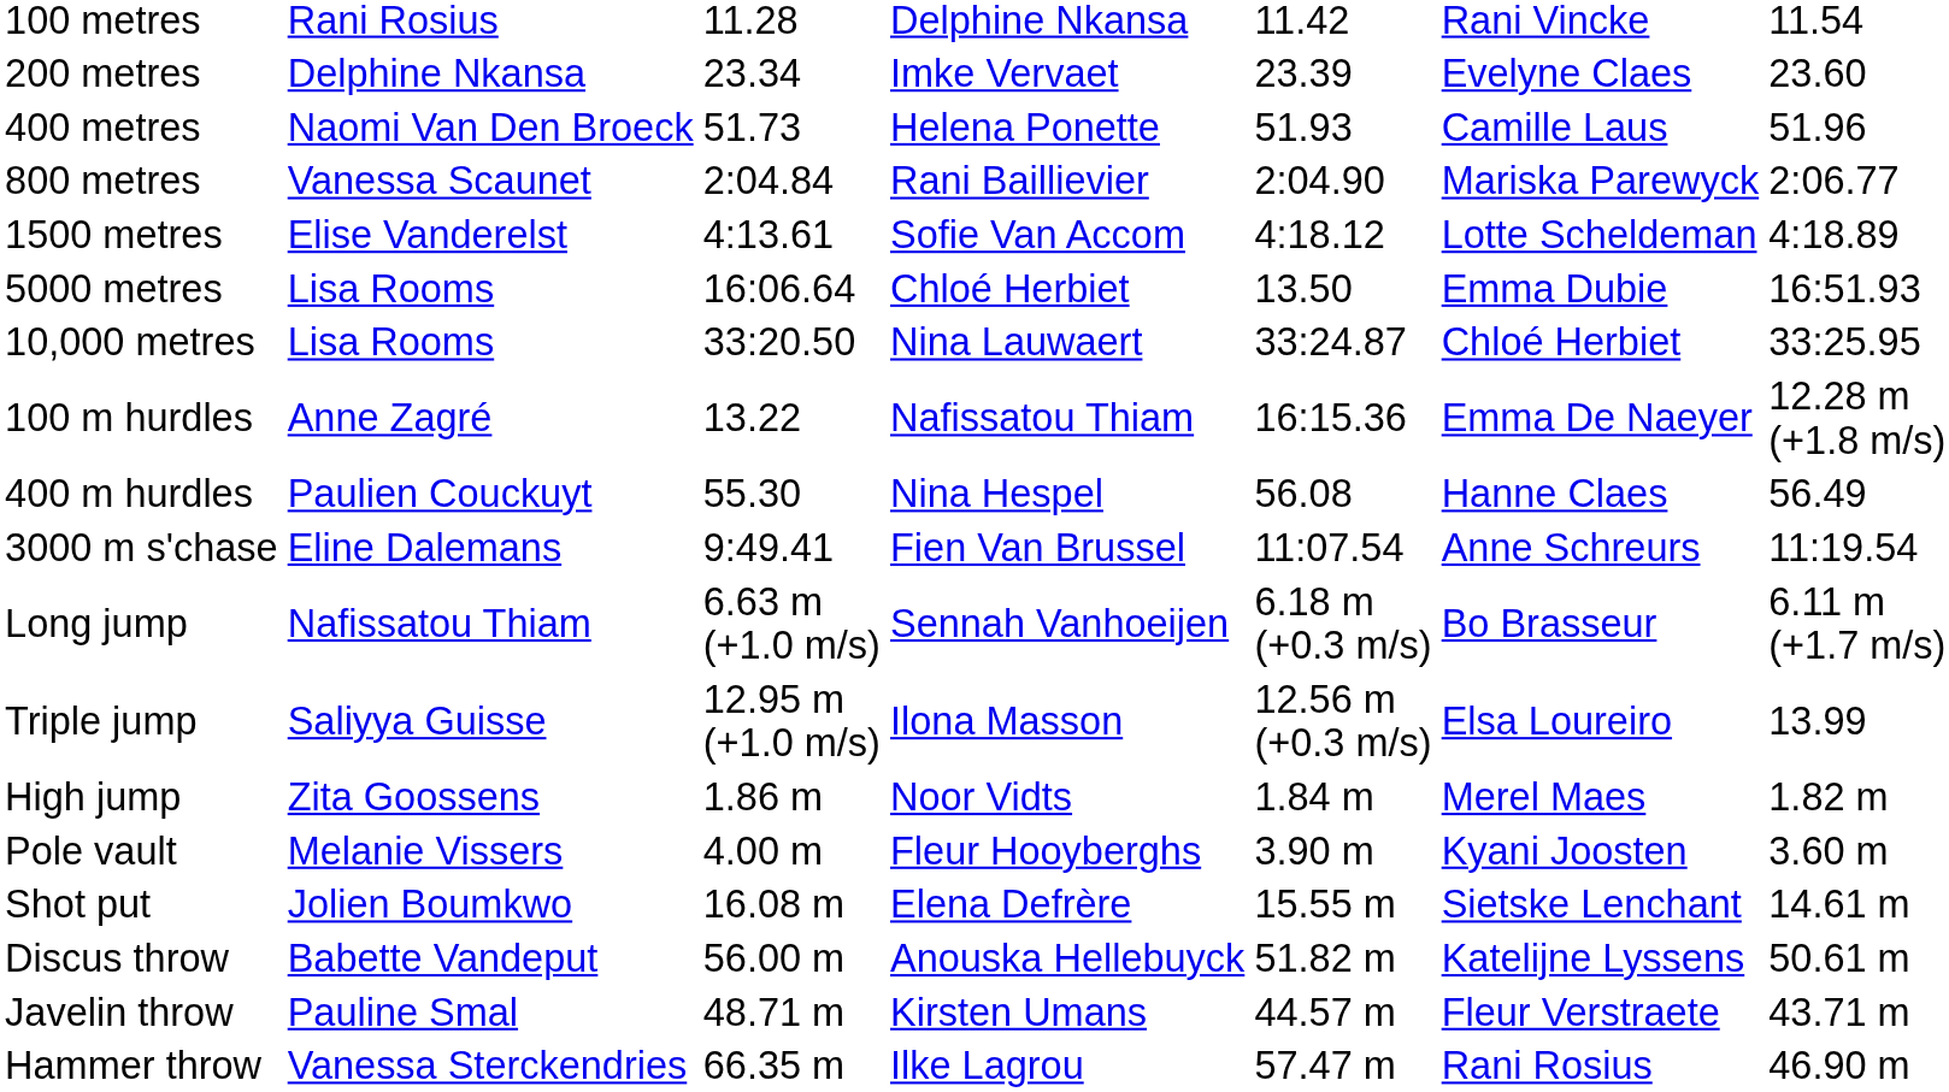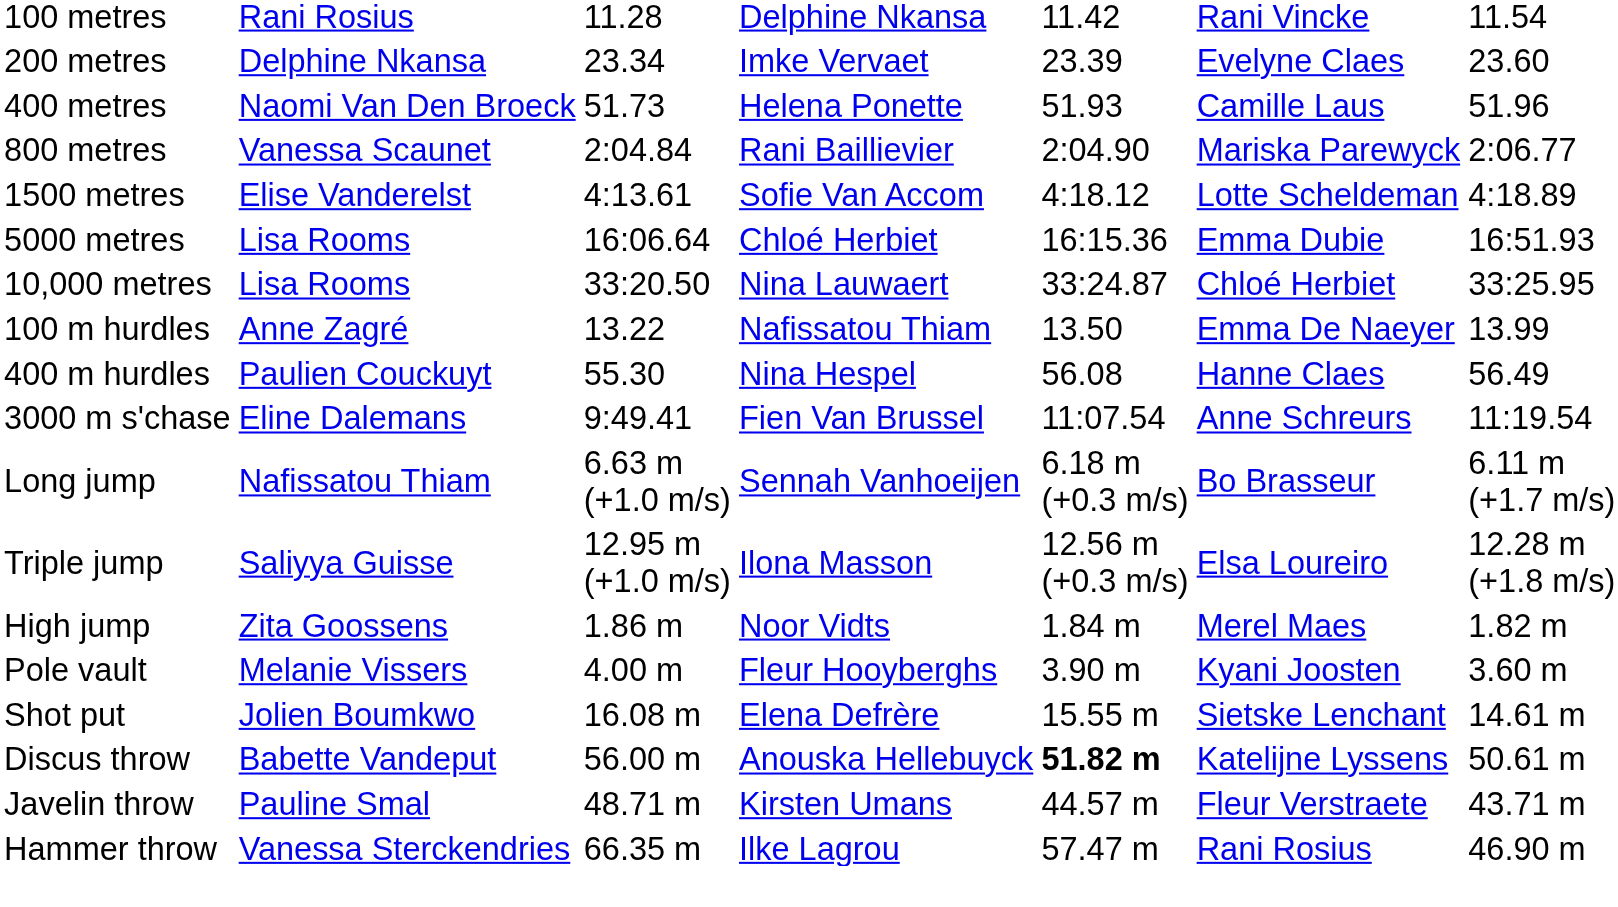 <table>
 <tr>
 <td>100 metres</td>
 <td><a href='#'>Rani Rosius</a></td>
 <td>11.28</td>
 <td><a href='#'>Delphine Nkansa</a></td>
 <td>11.42</td>
 <td><a href='#'>Rani Vincke</a></td>
 <td>11.54</td>
 </tr>
 <tr>
 <td>200 metres</td>
 <td><a href='#'>Delphine Nkansa</a></td>
 <td>23.34</td>
 <td><a href='#'>Imke Vervaet</a></td>
 <td>23.39</td>
 <td><a href='#'>Evelyne Claes</a></td>
 <td>23.60</td>
 </tr>
 <tr>
 <td>400 metres</td>
 <td><a href='#'>Naomi Van Den Broeck</a></td>
 <td>51.73</td>
 <td><a href='#'>Helena Ponette</a></td>
 <td>51.93</td>
 <td><a href='#'>Camille Laus</a></td>
 <td>51.96</td>
 </tr>
 <tr>
 <td>800 metres</td>
 <td><a href='#'>Vanessa Scaunet</a></td>
 <td>2:04.84</td>
 <td><a href='#'>Rani Baillievier</a></td>
 <td>2:04.90</td>
 <td><a href='#'>Mariska Parewyck</a></td>
 <td>2:06.77</td>
 </tr>
 <tr>
 <td>1500 metres</td>
 <td><a href='#'>Elise Vanderelst</a></td>
 <td>4:13.61</td>
 <td><a href='#'>Sofie Van Accom</a></td>
 <td>4:18.12</td>
 <td><a href='#'>Lotte Scheldeman</a></td>
 <td>4:18.89</td>
 </tr>
 <tr>
 <td>5000 metres</td>
 <td><a href='#'>Lisa Rooms</a></td>
 <td>16:06.64</td>
 <td><a href='#'>Chloé Herbiet</a></td>
-<td>13.50</td>
+<td>16:15.36</td>
 <td><a href='#'>Emma Dubie</a></td>
 <td>16:51.93</td>
 </tr>
 <tr>
 <td>10,000 metres</td>
 <td><a href='#'>Lisa Rooms</a></td>
 <td>33:20.50</td>
 <td><a href='#'>Nina Lauwaert</a></td>
 <td>33:24.87</td>
 <td><a href='#'>Chloé Herbiet</a></td>
 <td>33:25.95</td>
 </tr>
 <tr>
 <td>100 m hurdles</td>
 <td><a href='#'>Anne Zagré</a></td>
 <td>13.22</td>
 <td><a href='#'>Nafissatou Thiam</a></td>
-<td>16:15.36</td>
+<td>13.50</td>
 <td><a href='#'>Emma De Naeyer</a></td>
-<td>12.28 m<br>(+1.8 m/s)</td>
+<td>13.99</td>
 </tr>
 <tr>
 <td>400 m hurdles</td>
 <td><a href='#'>Paulien Couckuyt</a></td>
 <td>55.30</td>
 <td><a href='#'>Nina Hespel</a></td>
 <td>56.08</td>
 <td><a href='#'>Hanne Claes</a></td>
 <td>56.49</td>
 </tr>
 <tr>
 <td>3000 m s'chase</td>
 <td><a href='#'>Eline Dalemans</a></td>
 <td>9:49.41</td>
 <td><a href='#'>Fien Van Brussel</a></td>
 <td>11:07.54</td>
 <td><a href='#'>Anne Schreurs</a></td>
 <td>11:19.54</td>
 </tr>
 <tr>
 <td>Long jump</td>
 <td><a href='#'>Nafissatou Thiam</a></td>
 <td>6.63 m<br>(+1.0 m/s)</td>
 <td><a href='#'>Sennah Vanhoeijen</a></td>
 <td>6.18 m<br>(+0.3 m/s)</td>
 <td><a href='#'>Bo Brasseur</a></td>
 <td>6.11 m<br>(+1.7 m/s)</td>
 </tr>
 <tr>
 <td>Triple jump</td>
 <td><a href='#'>Saliyya Guisse</a></td>
 <td>12.95 m<br>(+1.0 m/s)</td>
 <td><a href='#'>Ilona Masson</a></td>
 <td>12.56 m<br>(+0.3 m/s)</td>
 <td><a href='#'>Elsa Loureiro</a></td>
-<td>13.99</td>
+<td>12.28 m<br>(+1.8 m/s)</td>
 </tr>
 <tr>
 <td>High jump</td>
 <td><a href='#'>Zita Goossens</a></td>
 <td>1.86 m</td>
 <td><a href='#'>Noor Vidts</a></td>
 <td>1.84 m</td>
 <td><a href='#'>Merel Maes</a></td>
 <td>1.82 m</td>
 </tr>
 <tr>
 <td>Pole vault</td>
 <td><a href='#'>Melanie Vissers</a></td>
 <td>4.00 m</td>
 <td><a href='#'>Fleur Hooyberghs</a></td>
 <td>3.90 m</td>
 <td><a href='#'>Kyani Joosten</a></td>
 <td>3.60 m</td>
 </tr>
 <tr>
 <td>Shot put</td>
 <td><a href='#'>Jolien Boumkwo</a></td>
 <td>16.08 m</td>
 <td><a href='#'>Elena Defrère</a></td>
 <td>15.55 m</td>
 <td><a href='#'>Sietske Lenchant</a></td>
 <td>14.61 m</td>
 </tr>
 <tr>
 <td>Discus throw</td>
 <td><a href='#'>Babette Vandeput</a></td>
 <td>56.00 m</td>
 <td><a href='#'>Anouska Hellebuyck</a></td>
-<td>51.82 m</td>
+<td><strong>51.82 m</strong></td>
 <td><a href='#'>Katelijne Lyssens</a></td>
 <td>50.61 m</td>
 </tr>
 <tr>
 <td>Javelin throw</td>
 <td><a href='#'>Pauline Smal</a></td>
 <td>48.71 m</td>
 <td><a href='#'>Kirsten Umans</a></td>
 <td>44.57 m</td>
 <td><a href='#'>Fleur Verstraete</a></td>
 <td>43.71 m</td>
 </tr>
 <tr>
 <td>Hammer throw</td>
 <td><a href='#'>Vanessa Sterckendries</a></td>
 <td>66.35 m</td>
 <td><a href='#'>Ilke Lagrou</a></td>
 <td>57.47 m</td>
 <td><a href='#'>Rani Rosius</a></td>
 <td>46.90 m</td>
 </tr>
 </table>
